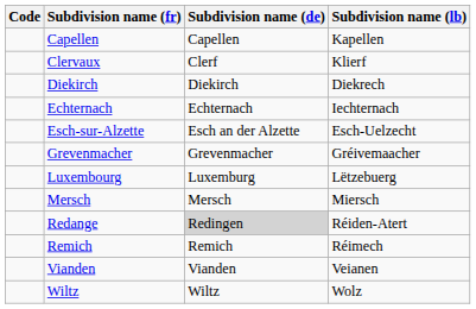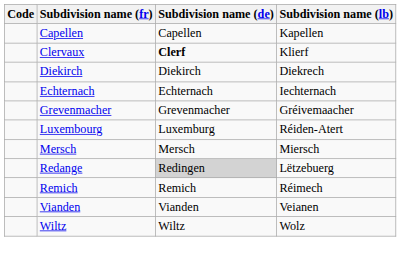 <table class="wikitable sortable">
 <tr>
 <th>Code</th>
 <th>Subdivision name (<a href='#'>fr</a>)</th>
 <th>Subdivision name (<a href='#'>de</a>)</th>
 <th>Subdivision name (<a href='#'>lb</a>)</th>
 </tr>
 <tr>
 <td></td>
 <td><a href='#'>Capellen</a></td>
 <td>Capellen</td>
 <td>Kapellen</td>
 </tr>
 <tr>
 <td></td>
 <td><a href='#'>Clervaux</a></td>
-<td>Clerf</td>
+<td><strong>Clerf</strong></td>
 <td>Klierf</td>
 </tr>
 <tr>
 <td></td>
 <td><a href='#'>Diekirch</a></td>
 <td>Diekirch</td>
 <td>Diekrech</td>
 </tr>
 <tr>
 <td></td>
 <td><a href='#'>Echternach</a></td>
 <td>Echternach</td>
 <td>Iechternach</td>
 </tr>
 <tr>
 <td></td>
-<td><a href='#'>Esch-sur-Alzette</a></td>
-<td>Esch an der Alzette</td>
-<td>Esch-Uelzecht</td>
-</tr>
-<tr>
-<td></td>
 <td><a href='#'>Grevenmacher</a></td>
 <td>Grevenmacher</td>
 <td>Gréivemaacher</td>
 </tr>
 <tr>
 <td></td>
 <td><a href='#'>Luxembourg</a></td>
 <td>Luxemburg</td>
-<td>Lëtzebuerg</td>
+<td>Réiden-Atert</td>
 </tr>
 <tr>
 <td></td>
 <td><a href='#'>Mersch</a></td>
 <td>Mersch</td>
 <td>Miersch</td>
 </tr>
 <tr>
 <td></td>
 <td><a href='#'>Redange</a></td>
 <td style="background: lightgrey;">Redingen</td>
-<td>Réiden-Atert</td>
+<td>Lëtzebuerg</td>
 </tr>
 <tr>
 <td></td>
 <td><a href='#'>Remich</a></td>
 <td>Remich</td>
 <td>Réimech</td>
 </tr>
 <tr>
 <td></td>
 <td><a href='#'>Vianden</a></td>
 <td>Vianden</td>
 <td>Veianen</td>
 </tr>
 <tr>
 <td></td>
 <td><a href='#'>Wiltz</a></td>
 <td>Wiltz</td>
 <td>Wolz</td>
 </tr>
 </table>
